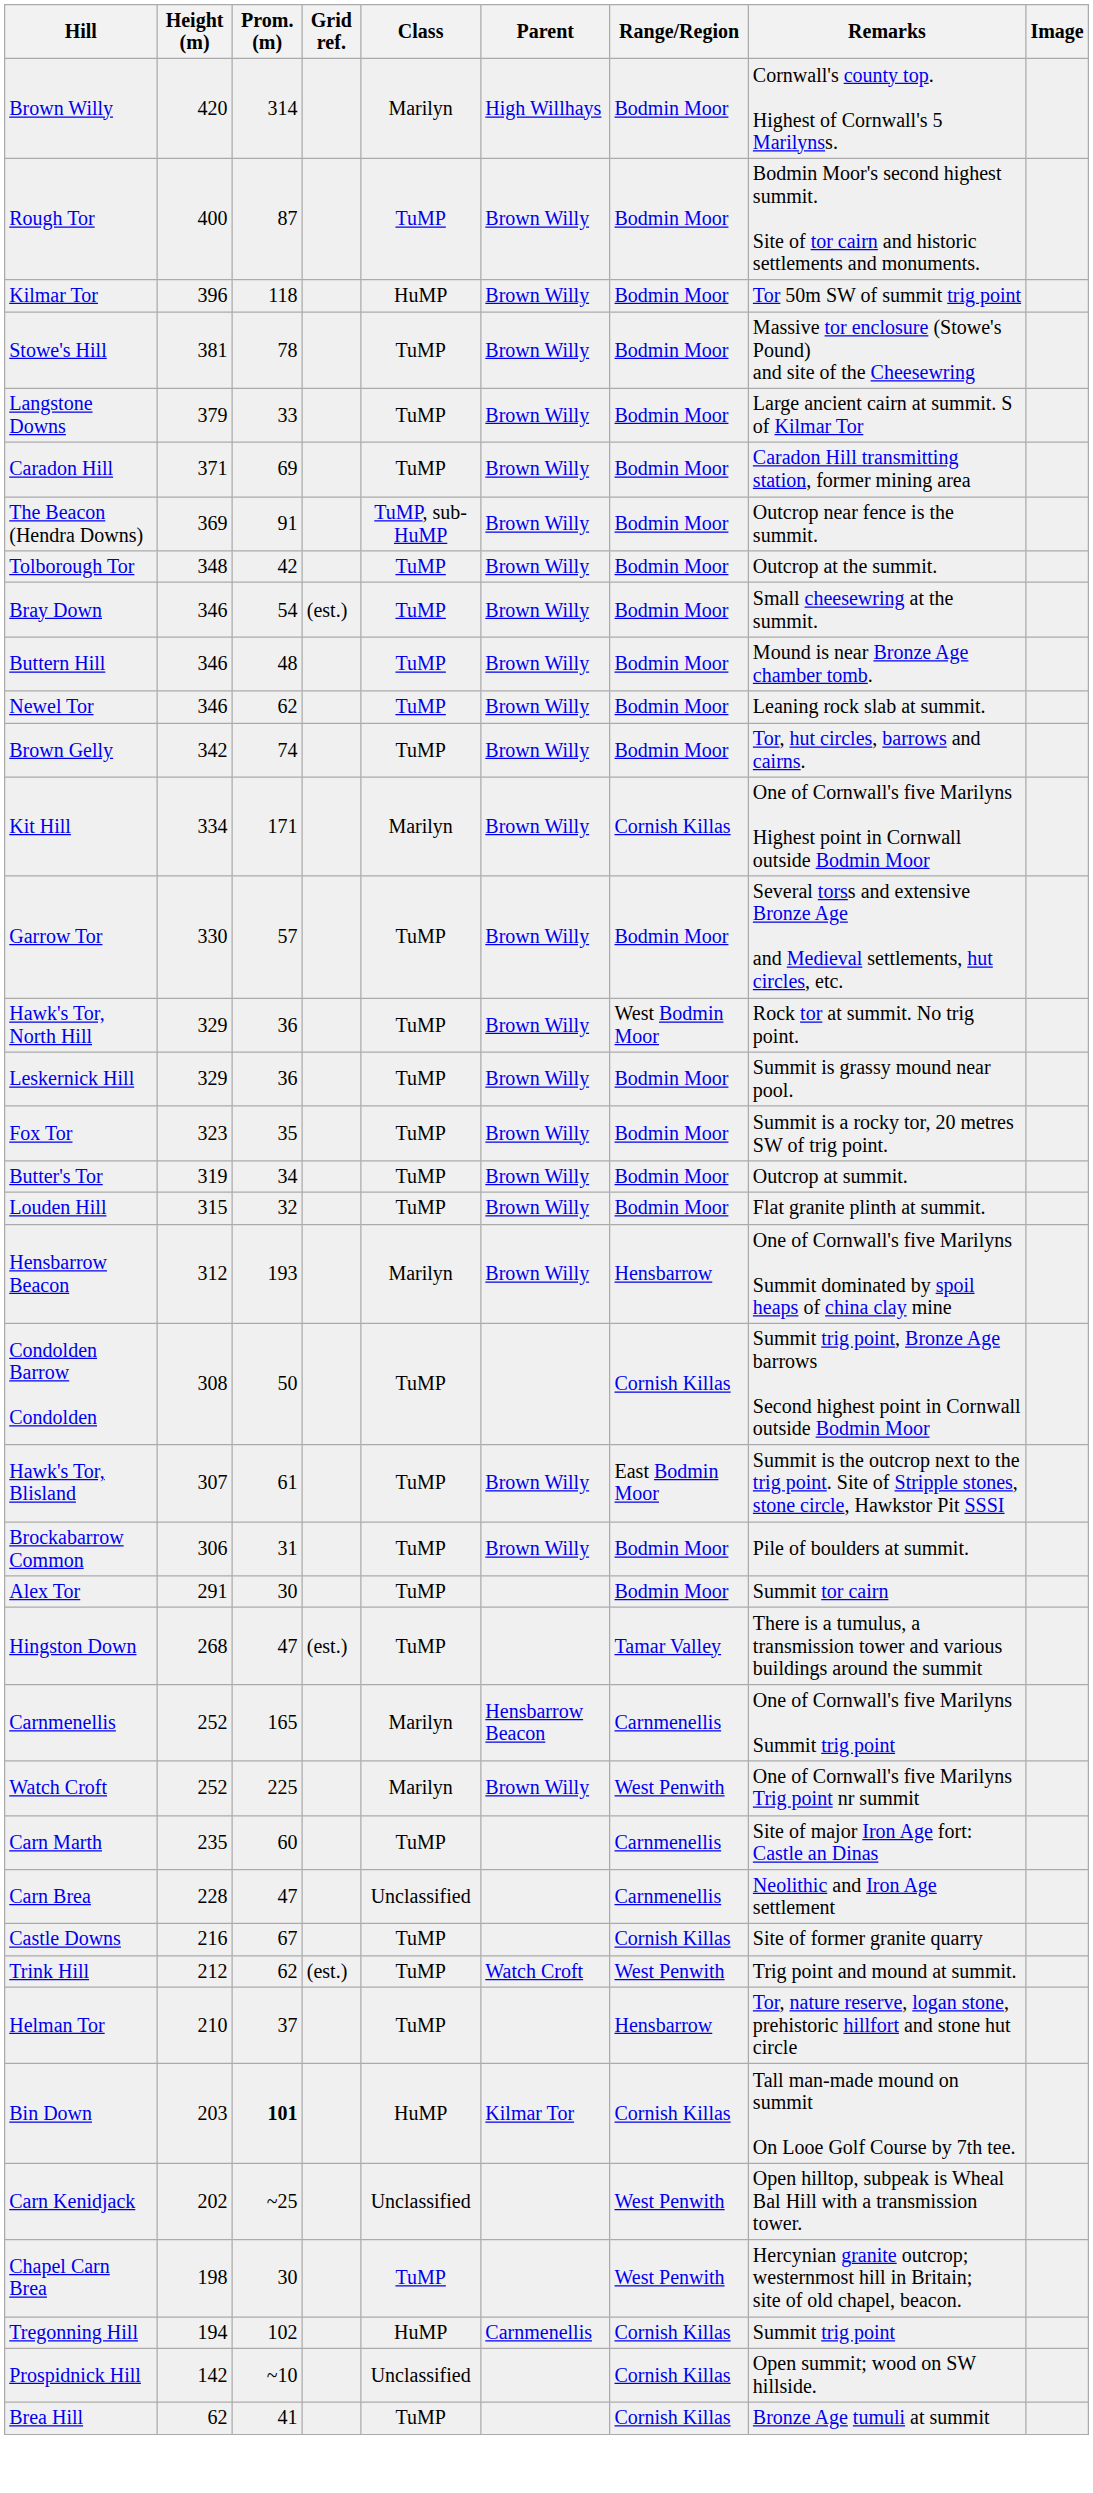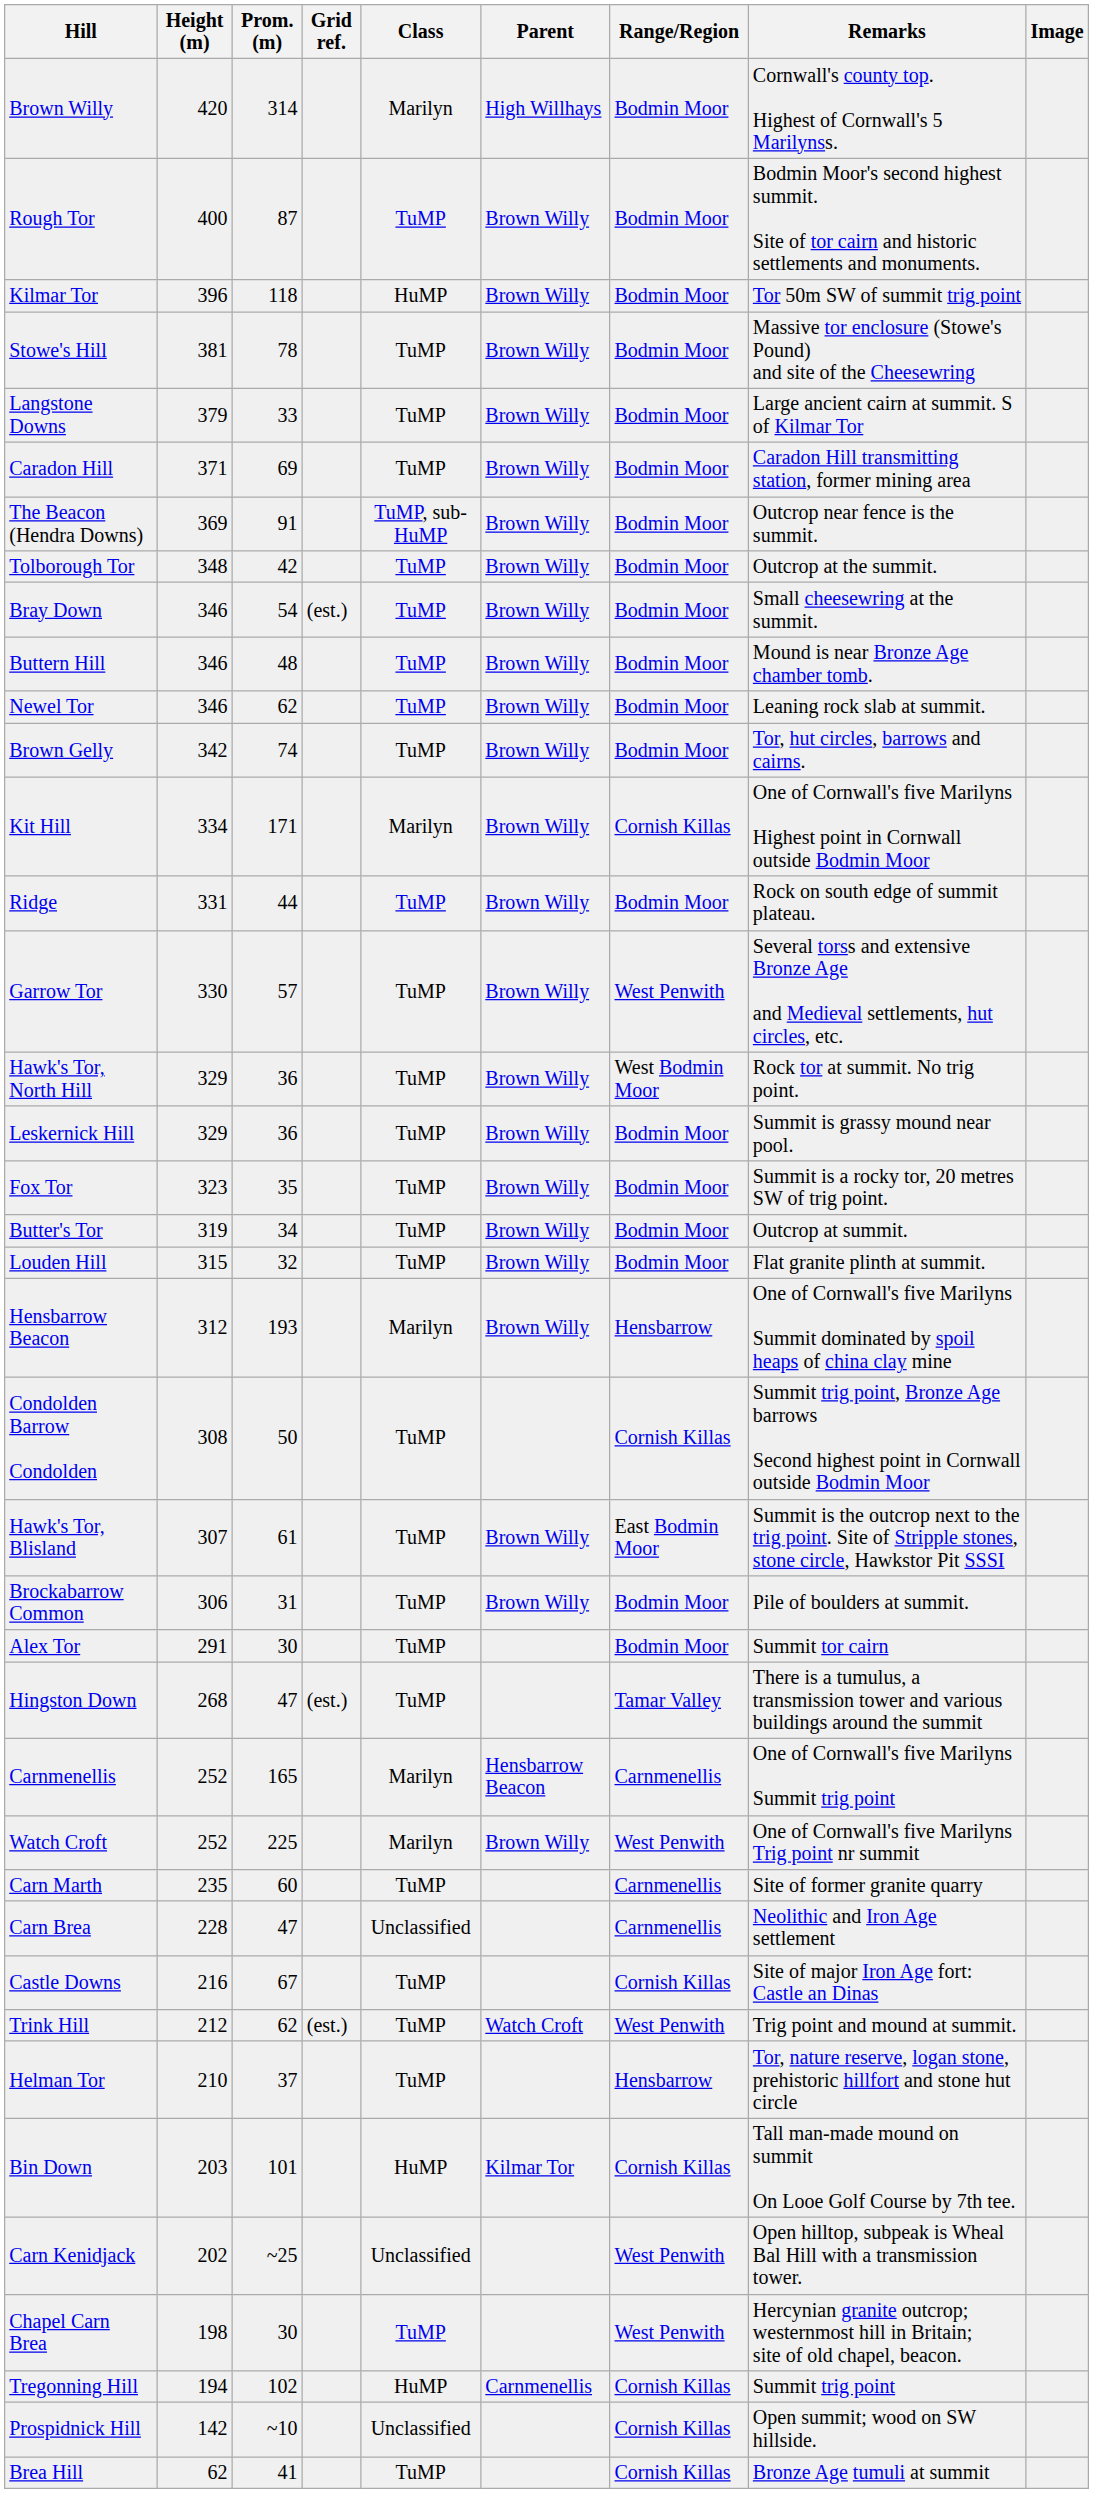 <table class="wikitable sortable" style="border-collapse: collapse; background:#f0f0f0;":#f0f0f0;">
 <tr>
 <th>Hill</th>
 <th>Height (m)</th>
 <th>Prom. (m)</th>
 <th>Grid ref.</th>
 <th>Class</th>
 <th>Parent</th>
 <th>Range/Region</th>
 <th class="unsortable">Remarks</th>
 <th class="unsortable">Image</th>
 </tr>
 <tr>
 <td><a href='#'>Brown Willy</a></td>
 <td align=right>420</td>
 <td align=right>314</td>
 <td></td>
 <td align=center>Marilyn</td>
 <td><a href='#'>High Willhays</a></td>
 <td><a href='#'>Bodmin Moor</a></td>
 <td>Cornwall's <a href='#'>county top</a>.<br><br>Highest of Cornwall's 5 <a href='#'>Marilyns</a>s.<br></td>
 <td></td>
 </tr>
 <tr>
 <td><a href='#'>Rough Tor</a></td>
 <td align=right>400</td>
 <td align=right>87</td>
 <td></td>
 <td align=center><a href='#'>TuMP</a></td>
 <td><a href='#'>Brown Willy</a></td>
 <td><a href='#'>Bodmin Moor</a></td>
 <td>Bodmin Moor's second highest summit.<br><br>Site of <a href='#'>tor cairn</a> and historic settlements and monuments.<br></td>
 <td></td>
 </tr>
 <tr>
 <td><a href='#'>Kilmar Tor</a></td>
 <td align=right>396</td>
 <td align=right>118</td>
 <td></td>
 <td align=center>HuMP</td>
 <td><a href='#'>Brown Willy</a></td>
 <td><a href='#'>Bodmin Moor</a></td>
 <td><a href='#'>Tor</a> 50m SW of summit <a href='#'>trig point</a></td>
 <td></td>
 </tr>
 <tr>
 <td><a href='#'>Stowe's Hill</a></td>
 <td align=right>381</td>
 <td align=right>78</td>
 <td></td>
 <td align=center>TuMP</td>
 <td><a href='#'>Brown Willy</a></td>
 <td><a href='#'>Bodmin Moor</a></td>
 <td>Massive <a href='#'>tor enclosure</a> (Stowe's Pound)<br>and site of the <a href='#'>Cheesewring</a></td>
 <td></td>
 </tr>
 <tr>
 <td><a href='#'>Langstone Downs</a></td>
 <td align=right>379</td>
 <td align=right>33</td>
 <td></td>
 <td align=center>TuMP</td>
 <td><a href='#'>Brown Willy</a></td>
 <td><a href='#'>Bodmin Moor</a></td>
 <td>Large ancient cairn at summit. S of <a href='#'>Kilmar Tor</a></td>
 <td></td>
 </tr>
 <tr>
 <td><a href='#'>Caradon Hill</a></td>
 <td align=right>371</td>
 <td align=right>69</td>
 <td></td>
 <td align=center>TuMP</td>
 <td><a href='#'>Brown Willy</a></td>
 <td><a href='#'>Bodmin Moor</a></td>
 <td><a href='#'>Caradon Hill transmitting station</a>, former mining area</td>
 <td></td>
 </tr>
 <tr>
 <td><a href='#'>The Beacon</a> (Hendra Downs)</td>
 <td align=right>369</td>
 <td align=right>91</td>
 <td></td>
 <td align=center><a href='#'>TuMP</a>, sub-<a href='#'>HuMP</a></td>
 <td><a href='#'>Brown Willy</a></td>
 <td><a href='#'>Bodmin Moor</a></td>
 <td>Outcrop near fence is the summit.</td>
 <td></td>
 </tr>
 <tr>
 <td><a href='#'>Tolborough Tor</a></td>
 <td align=right>348</td>
 <td align=right>42</td>
 <td></td>
 <td align=center><a href='#'>TuMP</a></td>
 <td><a href='#'>Brown Willy</a></td>
 <td><a href='#'>Bodmin Moor</a></td>
 <td>Outcrop at the summit.</td>
 <td></td>
 </tr>
 <tr>
 <td><a href='#'>Bray Down</a></td>
 <td align=right>346</td>
 <td align=right>54</td>
 <td> (est.)</td>
 <td align=center><a href='#'>TuMP</a></td>
 <td><a href='#'>Brown Willy</a></td>
 <td><a href='#'>Bodmin Moor</a></td>
 <td>Small <a href='#'>cheesewring</a> at the summit.</td>
 <td></td>
 </tr>
 <tr>
 <td><a href='#'>Buttern Hill</a></td>
 <td align=right>346</td>
 <td align=right>48</td>
 <td></td>
 <td align=center><a href='#'>TuMP</a></td>
 <td><a href='#'>Brown Willy</a></td>
 <td><a href='#'>Bodmin Moor</a></td>
 <td>Mound is near <a href='#'>Bronze Age</a> <a href='#'>chamber tomb</a>.</td>
 <td></td>
 </tr>
 <tr>
 <td><a href='#'>Newel Tor</a></td>
 <td align=right>346</td>
 <td align=right>62</td>
 <td></td>
 <td align=center><a href='#'>TuMP</a></td>
 <td><a href='#'>Brown Willy</a></td>
 <td><a href='#'>Bodmin Moor</a></td>
 <td>Leaning rock slab at summit.</td>
 <td></td>
 </tr>
 <tr>
 <td><a href='#'>Brown Gelly</a></td>
 <td align=right>342</td>
 <td align=right>74</td>
 <td></td>
 <td align=center>TuMP</td>
 <td><a href='#'>Brown Willy</a></td>
 <td><a href='#'>Bodmin Moor</a></td>
 <td><a href='#'>Tor</a>, <a href='#'>hut circles</a>, <a href='#'>barrows</a> and <a href='#'>cairns</a>.</td>
 <td></td>
 </tr>
 <tr>
 <td><a href='#'>Kit Hill</a></td>
 <td align=right>334</td>
 <td align=right>171</td>
 <td></td>
 <td align=center>Marilyn</td>
 <td><a href='#'>Brown Willy</a></td>
 <td><a href='#'>Cornish Killas</a></td>
 <td>One of Cornwall's five Marilyns<br><br>Highest point in Cornwall outside <a href='#'>Bodmin Moor</a></td>
 <td></td>
 </tr>
 <tr>
+<td><a href='#'>Ridge</a></td>
+<td align=right>331</td>
+<td align=right>44</td>
+<td></td>
+<td align=center><a href='#'>TuMP</a></td>
+<td><a href='#'>Brown Willy</a></td>
+<td><a href='#'>Bodmin Moor</a></td>
+<td>Rock on south edge of summit plateau.</td>
+<td></td>
+</tr>
+<tr>
 <td><a href='#'>Garrow Tor</a></td>
 <td align=right>330</td>
 <td align=right>57</td>
 <td></td>
 <td align=center>TuMP</td>
 <td><a href='#'>Brown Willy</a></td>
-<td><a href='#'>Bodmin Moor</a></td>
+<td><a href='#'>West Penwith</a></td>
 <td>Several <a href='#'>tors</a>s and extensive <a href='#'>Bronze Age</a><br><br>and <a href='#'>Medieval</a> settlements, <a href='#'>hut circles</a>, etc.</td>
 <td></td>
 </tr>
 <tr>
 <td><a href='#'>Hawk's Tor, North Hill</a></td>
 <td align=right>329</td>
 <td align=right>36</td>
 <td></td>
 <td align=center>TuMP</td>
 <td><a href='#'>Brown Willy</a></td>
 <td>West <a href='#'>Bodmin Moor</a></td>
 <td>Rock <a href='#'>tor</a> at summit. No trig point.</td>
 <td></td>
 </tr>
 <tr>
 <td><a href='#'>Leskernick Hill</a></td>
 <td align=right>329</td>
 <td align=right>36</td>
 <td></td>
 <td align=center>TuMP</td>
 <td><a href='#'>Brown Willy</a></td>
 <td><a href='#'>Bodmin Moor</a></td>
 <td>Summit is grassy mound near pool.</td>
 <td></td>
 </tr>
 <tr>
 <td><a href='#'>Fox Tor</a></td>
 <td align=right>323</td>
 <td align=right>35</td>
 <td></td>
 <td align=center>TuMP</td>
 <td><a href='#'>Brown Willy</a></td>
 <td><a href='#'>Bodmin Moor</a></td>
 <td>Summit is a rocky tor, 20 metres SW of trig point.</td>
 <td></td>
 </tr>
 <tr>
 <td><a href='#'>Butter's Tor</a></td>
 <td align=right>319</td>
 <td align=right>34</td>
 <td></td>
 <td align=center>TuMP</td>
 <td><a href='#'>Brown Willy</a></td>
 <td><a href='#'>Bodmin Moor</a></td>
 <td>Outcrop at summit.</td>
 <td></td>
 </tr>
 <tr>
 <td><a href='#'>Louden Hill</a></td>
 <td align=right>315</td>
 <td align=right>32</td>
 <td></td>
 <td align=center>TuMP</td>
 <td><a href='#'>Brown Willy</a></td>
 <td><a href='#'>Bodmin Moor</a></td>
 <td>Flat granite plinth at summit.</td>
 <td></td>
 </tr>
 <tr>
 <td><a href='#'>Hensbarrow Beacon</a></td>
 <td align=right>312</td>
 <td align=right>193</td>
 <td></td>
 <td align=center>Marilyn</td>
 <td><a href='#'>Brown Willy</a></td>
 <td><a href='#'>Hensbarrow</a></td>
 <td>One of Cornwall's five Marilyns<br><br>Summit dominated by <a href='#'>spoil heaps</a> of <a href='#'>china clay</a> mine</td>
 <td></td>
 </tr>
 <tr>
 <td><a href='#'>Condolden Barrow</a><br><br><a href='#'>Condolden</a></td>
 <td align=right>308</td>
 <td align=right>50</td>
 <td></td>
 <td align=center>TuMP</td>
 <td></td>
 <td><a href='#'>Cornish Killas</a></td>
 <td>Summit <a href='#'>trig point</a>, <a href='#'>Bronze Age</a> barrows<br><br>Second highest point in Cornwall outside <a href='#'>Bodmin Moor</a></td>
 <td></td>
 </tr>
 <tr>
 <td><a href='#'>Hawk's Tor, Blisland</a></td>
 <td align=right>307</td>
 <td align=right>61</td>
 <td></td>
 <td align=center>TuMP</td>
 <td><a href='#'>Brown Willy</a></td>
 <td>East <a href='#'>Bodmin Moor</a></td>
 <td>Summit is the outcrop next to the <a href='#'>trig point</a>. Site of <a href='#'>Stripple stones</a>, <a href='#'>stone circle</a>, Hawkstor Pit <a href='#'>SSSI</a></td>
 <td></td>
 </tr>
 <tr>
 <td><a href='#'>Brockabarrow Common</a></td>
 <td align=right>306</td>
 <td align=right>31</td>
 <td></td>
 <td align=center>TuMP</td>
 <td><a href='#'>Brown Willy</a></td>
 <td><a href='#'>Bodmin Moor</a></td>
 <td>Pile of boulders at summit.</td>
 <td></td>
 </tr>
 <tr>
 <td><a href='#'>Alex Tor</a></td>
 <td align=right>291</td>
 <td align=right>30</td>
 <td></td>
 <td align=center>TuMP</td>
 <td></td>
 <td><a href='#'>Bodmin Moor</a></td>
 <td>Summit <a href='#'>tor cairn</a></td>
 <td></td>
 </tr>
 <tr>
 <td><a href='#'>Hingston Down</a></td>
 <td align=right>268</td>
 <td align=right>47</td>
 <td> (est.)</td>
 <td align=center>TuMP</td>
 <td></td>
 <td><a href='#'>Tamar Valley</a></td>
 <td>There is a tumulus, a transmission tower and various buildings around the summit</td>
 <td></td>
 </tr>
 <tr>
 <td><a href='#'>Carnmenellis</a></td>
 <td align=right>252</td>
 <td align=right>165</td>
 <td></td>
 <td align=center>Marilyn</td>
 <td><a href='#'>Hensbarrow Beacon</a></td>
 <td><a href='#'>Carnmenellis</a></td>
 <td>One of Cornwall's five Marilyns<br><br>Summit <a href='#'>trig point</a></td>
 <td></td>
 </tr>
 <tr>
 <td><a href='#'>Watch Croft</a></td>
 <td align=right>252</td>
 <td align=right>225</td>
 <td></td>
 <td align=center>Marilyn</td>
 <td><a href='#'>Brown Willy</a></td>
 <td><a href='#'>West Penwith</a></td>
 <td>One of Cornwall's five Marilyns<br><a href='#'>Trig point</a> nr summit</td>
 <td></td>
 </tr>
 <tr>
 <td><a href='#'>Carn Marth</a></td>
 <td align=right>235</td>
 <td align=right>60</td>
 <td></td>
 <td align=center>TuMP</td>
 <td></td>
 <td><a href='#'>Carnmenellis</a></td>
-<td>Site of major <a href='#'>Iron Age</a> fort: <a href='#'>Castle an Dinas</a></td>
+<td>Site of former granite quarry</td>
 <td></td>
 </tr>
 <tr>
 <td><a href='#'>Carn Brea</a></td>
 <td align=right>228</td>
 <td align=right>47</td>
 <td></td>
 <td align=center>Unclassified</td>
 <td></td>
 <td><a href='#'>Carnmenellis</a></td>
 <td><a href='#'>Neolithic</a> and <a href='#'>Iron Age</a> settlement</td>
 <td></td>
 </tr>
 <tr>
 <td><a href='#'>Castle Downs</a></td>
 <td align=right>216</td>
 <td align=right>67</td>
 <td></td>
 <td align=center>TuMP</td>
 <td></td>
 <td><a href='#'>Cornish Killas</a></td>
-<td>Site of former granite quarry</td>
+<td>Site of major <a href='#'>Iron Age</a> fort: <a href='#'>Castle an Dinas</a></td>
 <td></td>
 </tr>
 <tr>
 <td><a href='#'>Trink Hill</a></td>
 <td align=right>212</td>
 <td align=right>62</td>
 <td> (est.)</td>
 <td align=center>TuMP</td>
 <td><a href='#'>Watch Croft</a></td>
 <td><a href='#'>West Penwith</a></td>
 <td>Trig point and mound at summit.</td>
 <td></td>
 </tr>
 <tr>
 <td><a href='#'>Helman Tor</a></td>
 <td align=right>210</td>
 <td align=right>37</td>
 <td></td>
 <td align=center>TuMP</td>
 <td></td>
 <td><a href='#'>Hensbarrow</a></td>
 <td><a href='#'>Tor</a>, <a href='#'>nature reserve</a>, <a href='#'>logan stone</a>,<br>prehistoric <a href='#'>hillfort</a> and stone hut circle</td>
 <td></td>
 </tr>
 <tr>
 <td><a href='#'>Bin Down</a></td>
 <td align=right>203</td>
-<td align=right><strong>101</strong></td>
+<td align=right>101</td>
 <td></td>
 <td align=center>HuMP</td>
 <td><a href='#'>Kilmar Tor</a></td>
 <td><a href='#'>Cornish Killas</a></td>
 <td>Tall man-made mound on summit<br><br>On Looe Golf Course by 7th tee.</td>
 <td></td>
 </tr>
 <tr>
 <td><a href='#'>Carn Kenidjack</a></td>
 <td align=right>202</td>
 <td align=right>~25</td>
 <td></td>
 <td align=center>Unclassified</td>
 <td></td>
 <td><a href='#'>West Penwith</a></td>
 <td>Open hilltop, subpeak is Wheal Bal Hill with a transmission tower.</td>
 <td></td>
 </tr>
 <tr>
 <td><a href='#'>Chapel Carn Brea</a></td>
 <td align=right>198</td>
 <td align=right>30</td>
 <td></td>
 <td align=center><a href='#'>TuMP</a></td>
 <td></td>
 <td><a href='#'>West Penwith</a></td>
 <td>Hercynian <a href='#'>granite</a> outcrop;<br>westernmost hill in Britain;<br>site of old chapel, beacon.</td>
 <td></td>
 </tr>
 <tr>
 <td><a href='#'>Tregonning Hill</a></td>
 <td align=right>194</td>
 <td align=right>102</td>
 <td></td>
 <td align=center>HuMP</td>
 <td><a href='#'>Carnmenellis</a></td>
 <td><a href='#'>Cornish Killas</a></td>
 <td>Summit <a href='#'>trig point</a></td>
 <td></td>
 </tr>
 <tr>
 <td><a href='#'>Prospidnick Hill</a></td>
 <td align=right>142</td>
 <td align=right>~10</td>
 <td></td>
 <td align=center>Unclassified</td>
 <td></td>
 <td><a href='#'>Cornish Killas</a></td>
 <td>Open summit; wood on SW hillside.</td>
 <td></td>
 </tr>
 <tr>
 <td><a href='#'>Brea Hill</a></td>
 <td align=right>62</td>
 <td align=right>41</td>
 <td></td>
 <td align=center>TuMP</td>
 <td></td>
 <td><a href='#'>Cornish Killas</a></td>
 <td><a href='#'>Bronze Age</a> <a href='#'>tumuli</a> at summit</td>
 <td></td>
 </tr>
 </table>
